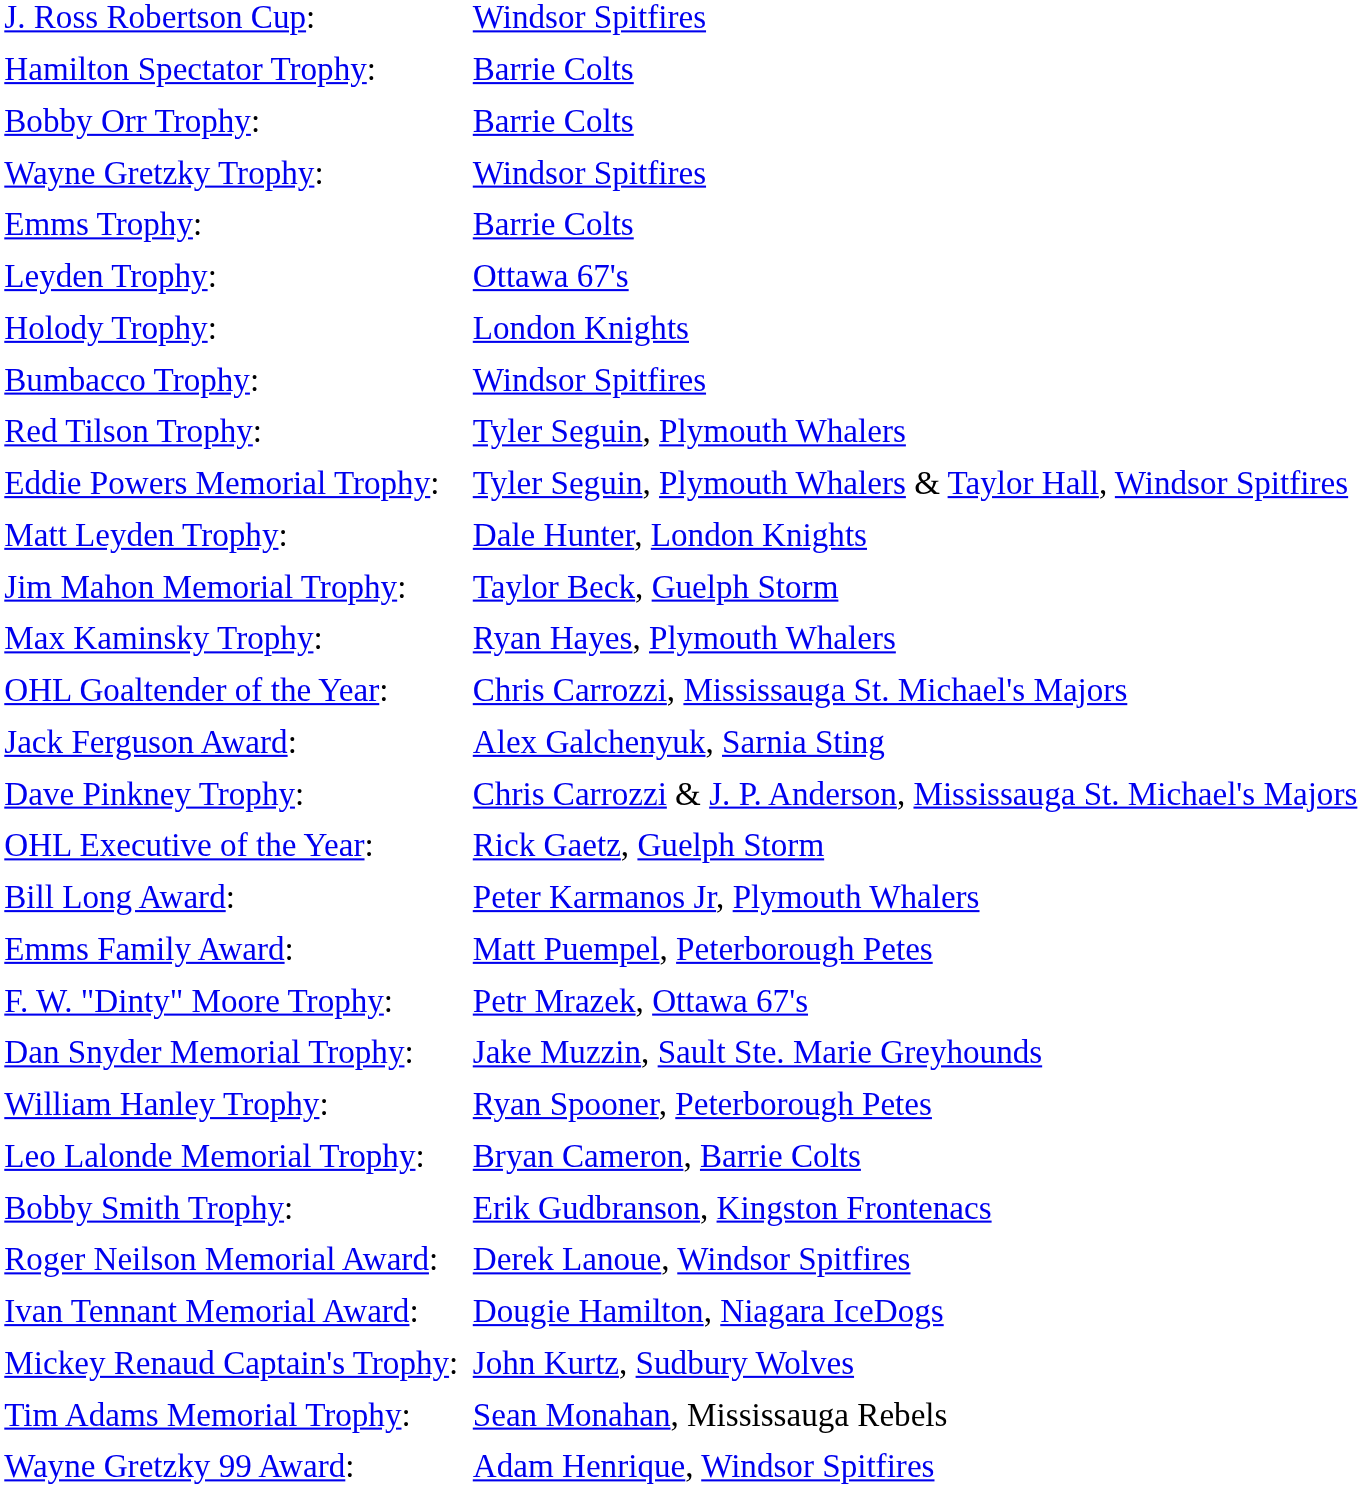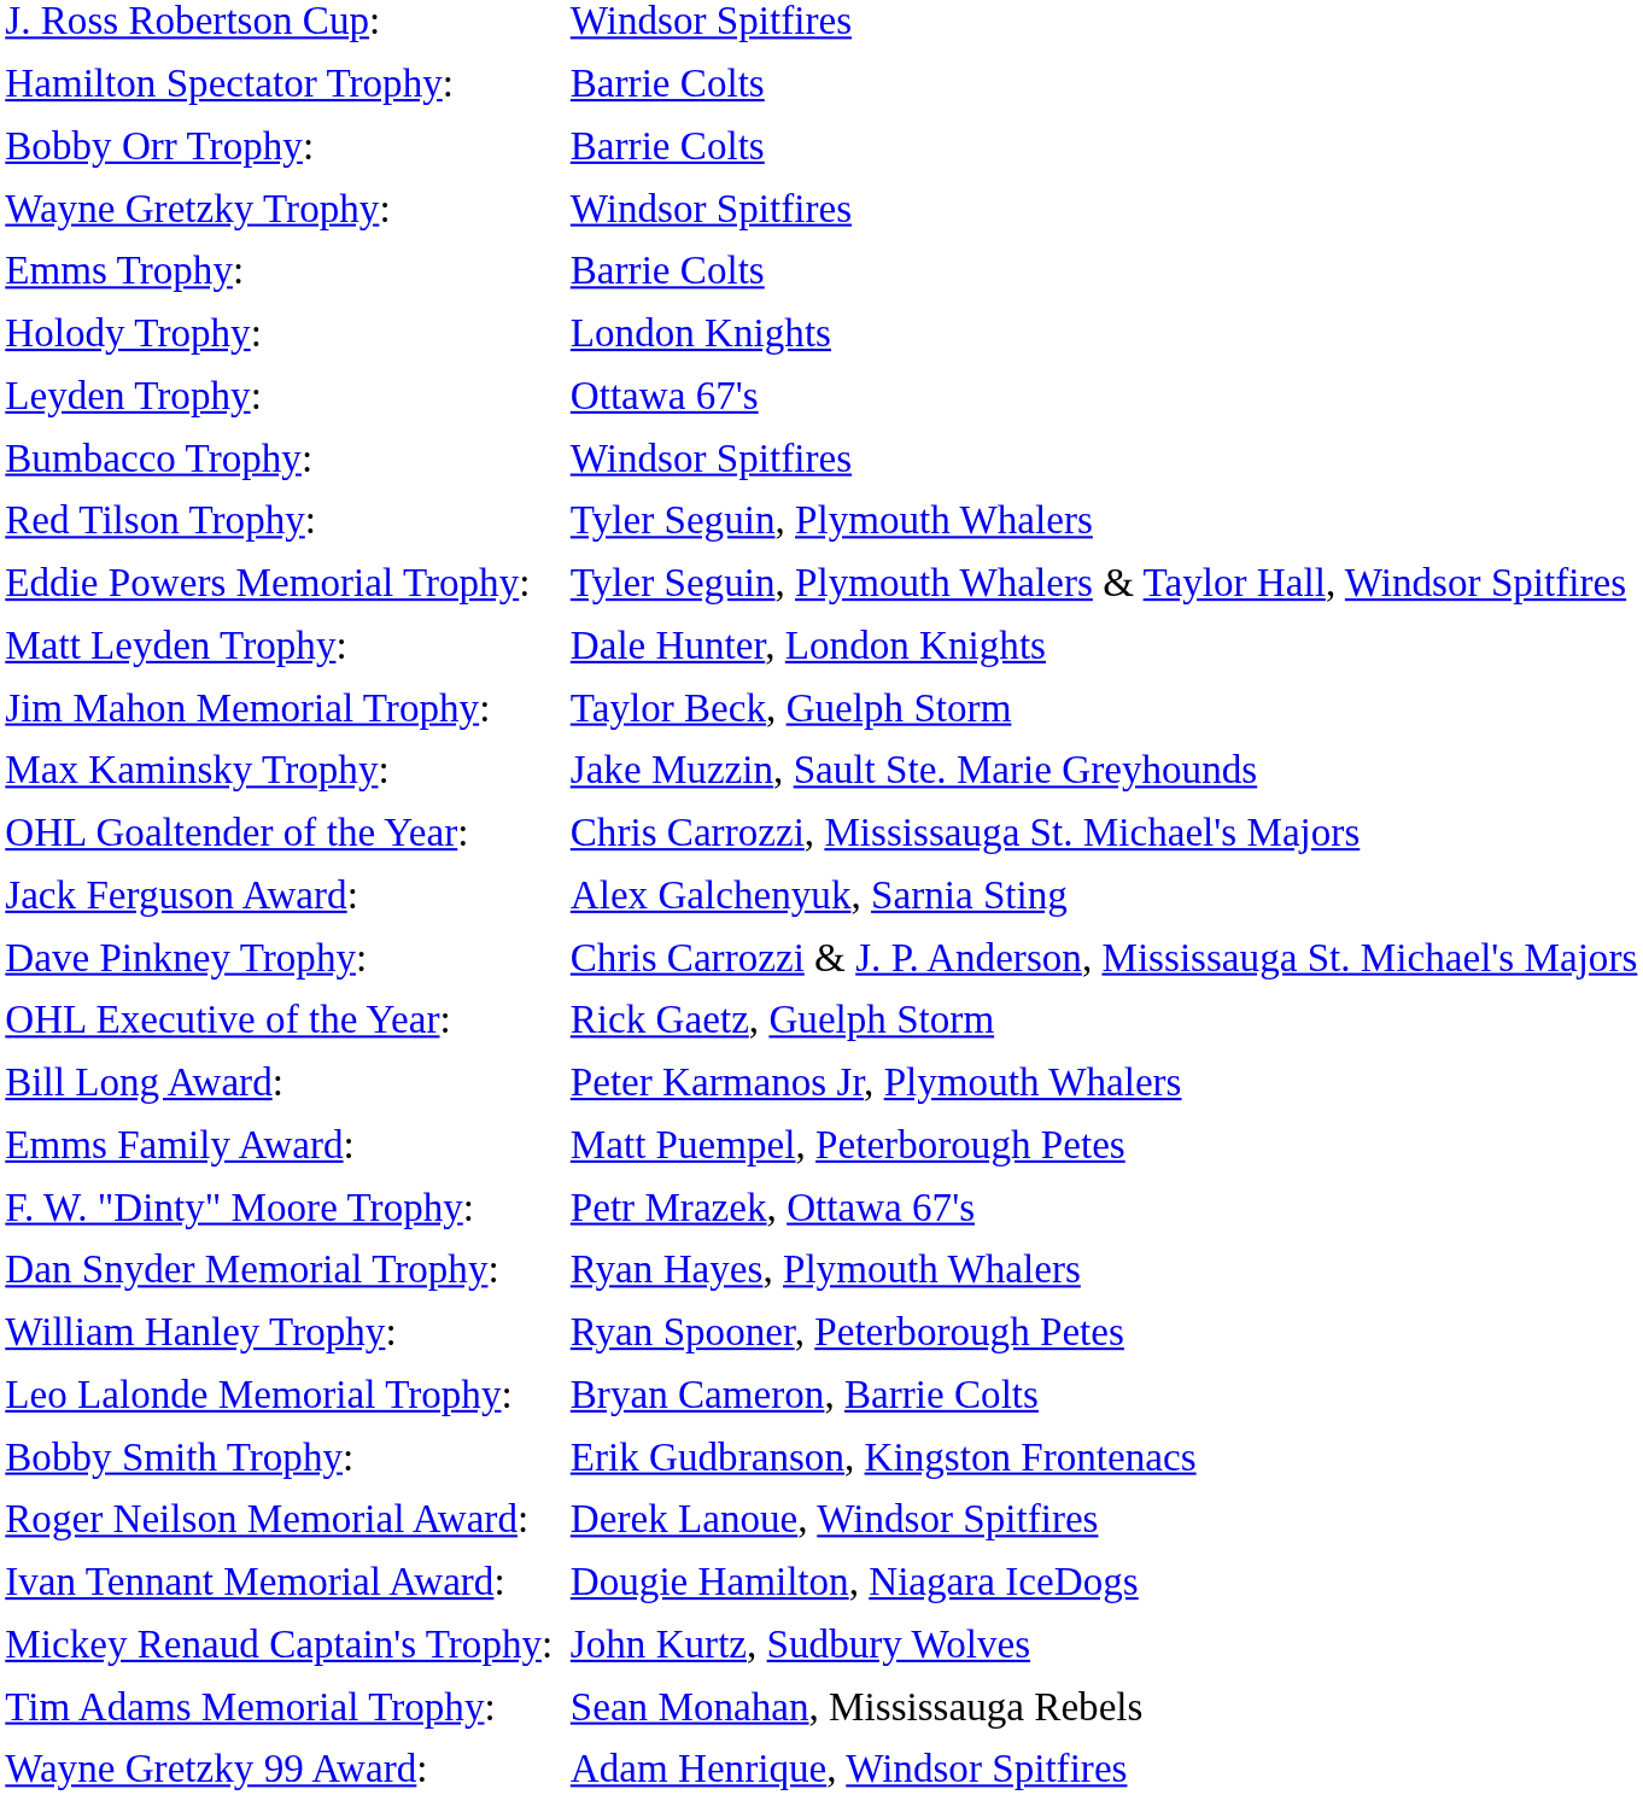 <table cellpadding="3" cellspacing="1">
 <tr>
 <td><a href='#'>J. Ross Robertson Cup</a>:</td>
 <td><a href='#'>Windsor Spitfires</a></td>
 </tr>
 <tr>
 <td><a href='#'>Hamilton Spectator Trophy</a>:</td>
 <td><a href='#'>Barrie Colts</a></td>
 </tr>
 <tr>
 <td><a href='#'>Bobby Orr Trophy</a>:</td>
 <td><a href='#'>Barrie Colts</a></td>
 </tr>
 <tr>
 <td><a href='#'>Wayne Gretzky Trophy</a>:</td>
 <td><a href='#'>Windsor Spitfires</a></td>
 </tr>
 <tr>
 <td><a href='#'>Emms Trophy</a>:</td>
 <td><a href='#'>Barrie Colts</a></td>
 </tr>
 <tr>
+<td><a href='#'>Holody Trophy</a>:</td>
+<td><a href='#'>London Knights</a></td>
+</tr>
+<tr>
 <td><a href='#'>Leyden Trophy</a>:</td>
 <td><a href='#'>Ottawa 67's</a></td>
-</tr>
-<tr>
-<td><a href='#'>Holody Trophy</a>:</td>
-<td><a href='#'>London Knights</a></td>
 </tr>
 <tr>
 <td><a href='#'>Bumbacco Trophy</a>:</td>
 <td><a href='#'>Windsor Spitfires</a></td>
 </tr>
 <tr>
 <td><a href='#'>Red Tilson Trophy</a>:</td>
 <td><a href='#'>Tyler Seguin</a>, <a href='#'>Plymouth Whalers</a></td>
 </tr>
 <tr>
 <td><a href='#'>Eddie Powers Memorial Trophy</a>:</td>
 <td><a href='#'>Tyler Seguin</a>, <a href='#'>Plymouth Whalers</a> & <a href='#'>Taylor Hall</a>, <a href='#'>Windsor Spitfires</a></td>
 </tr>
 <tr>
 <td><a href='#'>Matt Leyden Trophy</a>:</td>
 <td><a href='#'>Dale Hunter</a>, <a href='#'>London Knights</a></td>
 </tr>
 <tr>
 <td><a href='#'>Jim Mahon Memorial Trophy</a>:</td>
 <td><a href='#'>Taylor Beck</a>, <a href='#'>Guelph Storm</a></td>
 </tr>
 <tr>
 <td><a href='#'>Max Kaminsky Trophy</a>:</td>
-<td><a href='#'>Ryan Hayes</a>, <a href='#'>Plymouth Whalers</a></td>
+<td><a href='#'>Jake Muzzin</a>, <a href='#'>Sault Ste. Marie Greyhounds</a></td>
 </tr>
 <tr>
 <td><a href='#'>OHL Goaltender of the Year</a>:</td>
 <td><a href='#'>Chris Carrozzi</a>, <a href='#'>Mississauga St. Michael's Majors</a></td>
 </tr>
 <tr>
 <td><a href='#'>Jack Ferguson Award</a>:</td>
 <td><a href='#'>Alex Galchenyuk</a>, <a href='#'>Sarnia Sting</a></td>
 </tr>
 <tr>
 <td><a href='#'>Dave Pinkney Trophy</a>:</td>
 <td><a href='#'>Chris Carrozzi</a> & <a href='#'>J. P. Anderson</a>, <a href='#'>Mississauga St. Michael's Majors</a></td>
 </tr>
 <tr>
 <td><a href='#'>OHL Executive of the Year</a>:</td>
 <td><a href='#'>Rick Gaetz</a>, <a href='#'>Guelph Storm</a></td>
 </tr>
 <tr>
 <td><a href='#'>Bill Long Award</a>:</td>
 <td><a href='#'>Peter Karmanos Jr</a>, <a href='#'>Plymouth Whalers</a></td>
 </tr>
 <tr>
 <td><a href='#'>Emms Family Award</a>:</td>
 <td><a href='#'>Matt Puempel</a>, <a href='#'>Peterborough Petes</a></td>
 </tr>
 <tr>
 <td><a href='#'>F. W. "Dinty" Moore Trophy</a>:</td>
 <td><a href='#'>Petr Mrazek</a>, <a href='#'>Ottawa 67's</a></td>
 </tr>
 <tr>
 <td><a href='#'>Dan Snyder Memorial Trophy</a>:</td>
-<td><a href='#'>Jake Muzzin</a>, <a href='#'>Sault Ste. Marie Greyhounds</a></td>
+<td><a href='#'>Ryan Hayes</a>, <a href='#'>Plymouth Whalers</a></td>
 </tr>
 <tr>
 <td><a href='#'>William Hanley Trophy</a>:</td>
 <td><a href='#'>Ryan Spooner</a>, <a href='#'>Peterborough Petes</a></td>
 </tr>
 <tr>
 <td><a href='#'>Leo Lalonde Memorial Trophy</a>:</td>
 <td><a href='#'>Bryan Cameron</a>, <a href='#'>Barrie Colts</a></td>
 </tr>
 <tr>
 <td><a href='#'>Bobby Smith Trophy</a>:</td>
 <td><a href='#'>Erik Gudbranson</a>, <a href='#'>Kingston Frontenacs</a></td>
 </tr>
 <tr>
 <td><a href='#'>Roger Neilson Memorial Award</a>:</td>
 <td><a href='#'>Derek Lanoue</a>, <a href='#'>Windsor Spitfires</a></td>
 </tr>
 <tr>
 <td><a href='#'>Ivan Tennant Memorial Award</a>:</td>
 <td><a href='#'>Dougie Hamilton</a>, <a href='#'>Niagara IceDogs</a></td>
 </tr>
 <tr>
 <td><a href='#'>Mickey Renaud Captain's Trophy</a>:</td>
 <td><a href='#'>John Kurtz</a>, <a href='#'>Sudbury Wolves</a></td>
 </tr>
 <tr>
 <td><a href='#'>Tim Adams Memorial Trophy</a>:</td>
 <td><a href='#'>Sean Monahan</a>, Mississauga Rebels</td>
 </tr>
 <tr>
 <td><a href='#'>Wayne Gretzky 99 Award</a>:</td>
 <td><a href='#'>Adam Henrique</a>, <a href='#'>Windsor Spitfires</a></td>
 </tr>
 </table>
